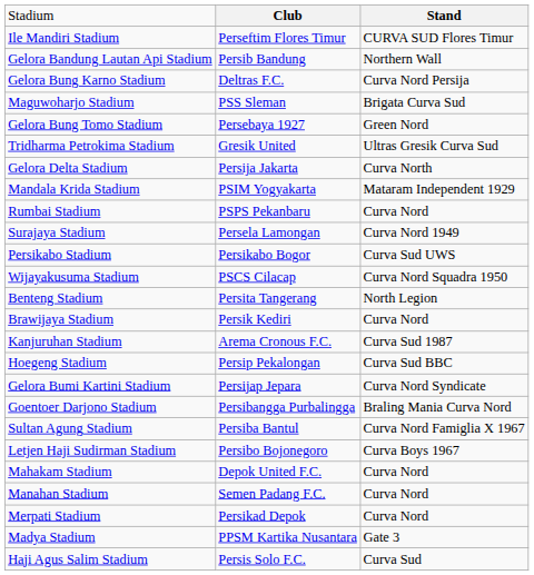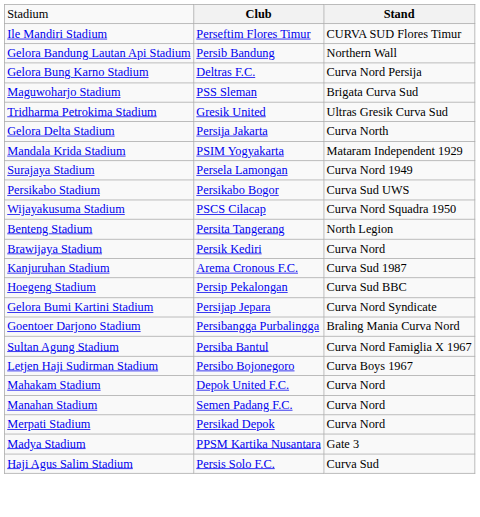 <table class="wikitable">
 <tr>
 <td>Stadium</td>
 <th>Club</th>
 <th>Stand</th>
 </tr>
 <tr>
 <td style="text-align:left;"><a href='#'>Ile Mandiri Stadium</a></td>
 <td><a href='#'>Perseftim Flores Timur</a></td>
 <td>CURVA SUD Flores Timur</td>
 </tr>
 <tr>
 <td style="text-align:left;"><a href='#'>Gelora Bandung Lautan Api Stadium</a></td>
 <td><a href='#'>Persib Bandung</a></td>
 <td>Northern Wall</td>
 </tr>
 <tr>
 <td style="text-align:left;"><a href='#'>Gelora Bung Karno Stadium</a></td>
 <td><a href='#'>Deltras F.C.</a></td>
 <td>Curva Nord Persija</td>
 </tr>
 <tr>
 <td style="text-align:left;"><a href='#'>Maguwoharjo Stadium</a></td>
 <td><a href='#'>PSS Sleman</a></td>
 <td>Brigata Curva Sud</td>
 </tr>
 <tr>
-<td style="text-align:left;"><a href='#'>Gelora Bung Tomo Stadium</a></td>
-<td><a href='#'>Persebaya 1927</a></td>
-<td>Green Nord</td>
-</tr>
-<tr>
 <td style="text-align:left;"><a href='#'>Tridharma Petrokima Stadium</a></td>
 <td><a href='#'>Gresik United</a></td>
 <td>Ultras Gresik Curva Sud</td>
 </tr>
 <tr>
 <td style="text-align:left;"><a href='#'>Gelora Delta Stadium</a></td>
 <td><a href='#'>Persija Jakarta</a></td>
 <td>Curva North</td>
 </tr>
 <tr>
 <td style="text-align:left;"><a href='#'>Mandala Krida Stadium</a></td>
 <td><a href='#'>PSIM Yogyakarta</a></td>
 <td>Mataram Independent 1929</td>
-</tr>
-<tr>
-<td style="text-align:left;"><a href='#'>Rumbai Stadium</a></td>
-<td><a href='#'>PSPS Pekanbaru</a></td>
-<td>Curva Nord</td>
 </tr>
 <tr>
 <td style="text-align:left;"><a href='#'>Surajaya Stadium</a></td>
 <td><a href='#'>Persela Lamongan</a></td>
 <td>Curva Nord 1949</td>
 </tr>
 <tr>
 <td style="text-align:left;"><a href='#'>Persikabo Stadium</a></td>
 <td><a href='#'>Persikabo Bogor</a></td>
 <td>Curva Sud UWS</td>
 </tr>
 <tr>
 <td style="text-align:left;"><a href='#'>Wijayakusuma Stadium</a></td>
 <td><a href='#'>PSCS Cilacap</a></td>
 <td>Curva Nord Squadra 1950</td>
 </tr>
 <tr>
 <td style="text-align:left;"><a href='#'>Benteng Stadium</a></td>
 <td><a href='#'>Persita Tangerang</a></td>
 <td>North Legion</td>
 </tr>
 <tr>
 <td style="text-align:left;"><a href='#'>Brawijaya Stadium</a></td>
 <td><a href='#'>Persik Kediri</a></td>
 <td>Curva Nord</td>
 </tr>
 <tr>
 <td style="text-align:left;"><a href='#'>Kanjuruhan Stadium</a></td>
 <td><a href='#'>Arema Cronous F.C.</a></td>
 <td>Curva Sud 1987</td>
 </tr>
 <tr>
 <td style="text-align:left;"><a href='#'>Hoegeng Stadium</a></td>
 <td><a href='#'>Persip Pekalongan</a></td>
 <td>Curva Sud BBC</td>
 </tr>
 <tr>
 <td style="text-align:left;"><a href='#'>Gelora Bumi Kartini Stadium</a></td>
 <td><a href='#'>Persijap Jepara</a></td>
 <td>Curva Nord Syndicate</td>
 </tr>
 <tr>
 <td style="text-align:left;"><a href='#'>Goentoer Darjono Stadium</a></td>
 <td><a href='#'>Persibangga Purbalingga</a></td>
 <td>Braling Mania Curva Nord</td>
 </tr>
 <tr>
 <td style="text-align:left;"><a href='#'>Sultan Agung Stadium</a></td>
 <td><a href='#'>Persiba Bantul</a></td>
 <td>Curva Nord Famiglia X 1967</td>
 </tr>
 <tr>
 <td style="text-align:left;"><a href='#'>Letjen Haji Sudirman Stadium</a></td>
 <td><a href='#'>Persibo Bojonegoro</a></td>
 <td>Curva Boys 1967</td>
 </tr>
 <tr>
 <td style="text-align:left;"><a href='#'>Mahakam Stadium</a></td>
 <td><a href='#'>Depok United F.C.</a></td>
 <td>Curva Nord</td>
 </tr>
 <tr>
 <td style="text-align:left;"><a href='#'>Manahan Stadium</a></td>
 <td><a href='#'>Semen Padang F.C.</a></td>
 <td>Curva Nord</td>
 </tr>
 <tr>
 <td style="text-align:left;"><a href='#'>Merpati Stadium</a></td>
 <td><a href='#'>Persikad Depok</a></td>
 <td>Curva Nord</td>
 </tr>
 <tr>
 <td style="text-align:left;"><a href='#'>Madya Stadium</a></td>
 <td><a href='#'>PPSM Kartika Nusantara</a></td>
 <td>Gate 3</td>
 </tr>
 <tr>
 <td style="text-align:left;"><a href='#'>Haji Agus Salim Stadium</a></td>
 <td><a href='#'>Persis Solo F.C.</a></td>
 <td>Curva Sud</td>
 </tr>
 </table>
